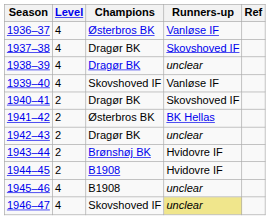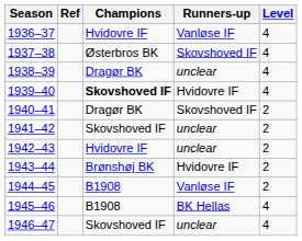 <table class="sortable wikitable plainrowheaders">
 <tr>
 <th>Season</th>
-<th><a href='#'>Level</a></th>
+<th>Ref</th>
 <th>Champions</th>
 <th>Runners-up</th>
-<th>Ref</th>
+<th><a href='#'>Level</a></th>
 </tr>
 <tr>
 <td><a href='#'>1936–37</a></td>
+<td></td>
+<td><a href='#'>Hvidovre IF</a></td>
+<td><a href='#'>Vanløse IF</a></td>
 <td>4</td>
-<td><a href='#'>Østerbros BK</a></td>
-<td><a href='#'>Vanløse IF</a></td>
-<td></td>
 </tr>
 <tr>
 <td><a href='#'>1937–38</a></td>
+<td></td>
+<td>Østerbros BK</td>
+<td><a href='#'>Skovshoved IF</a></td>
 <td>4</td>
-<td>Dragør BK</td>
-<td><a href='#'>Skovshoved IF</a></td>
-<td></td>
 </tr>
 <tr>
 <td><a href='#'>1938–39</a></td>
-<td>4</td>
+<td></td>
 <td><a href='#'>Dragør BK</a></td>
 <td><em>unclear</em></td>
-<td></td>
+<td>4</td>
 </tr>
 <tr>
 <td><a href='#'>1939–40</a></td>
+<td></td>
+<td><strong>Skovshoved IF</strong></td>
+<td>Hvidovre IF</td>
 <td>4</td>
-<td>Skovshoved IF</td>
-<td>Vanløse IF</td>
-<td></td>
 </tr>
 <tr>
 <td><a href='#'>1940–41</a></td>
-<td>2</td>
+<td></td>
 <td>Dragør BK</td>
 <td>Skovshoved IF</td>
-<td></td>
+<td>2</td>
 </tr>
 <tr>
 <td><a href='#'>1941–42</a></td>
+<td></td>
+<td>Skovshoved IF</td>
+<td><em>unclear</em></td>
 <td>2</td>
-<td>Østerbros BK</td>
-<td><a href='#'>BK Hellas</a></td>
-<td></td>
 </tr>
 <tr>
 <td><a href='#'>1942–43</a></td>
+<td></td>
+<td><a href='#'>Hvidovre IF</a></td>
+<td><em>unclear</em></td>
 <td>2</td>
-<td>Dragør BK</td>
-<td><em>unclear</em></td>
-<td></td>
 </tr>
 <tr>
 <td><a href='#'>1943–44</a></td>
-<td>2</td>
+<td></td>
 <td><a href='#'>Brønshøj BK</a></td>
 <td>Hvidovre IF</td>
-<td></td>
+<td>2</td>
 </tr>
 <tr>
 <td><a href='#'>1944–45</a></td>
+<td></td>
+<td><a href='#'>B1908</a></td>
+<td><a href='#'>Vanløse IF</a></td>
 <td>2</td>
-<td><a href='#'>B1908</a></td>
-<td>Hvidovre IF</td>
-<td></td>
 </tr>
 <tr>
 <td><a href='#'>1945–46</a></td>
+<td></td>
+<td>B1908</td>
+<td><a href='#'>BK Hellas</a></td>
 <td>4</td>
-<td>B1908</td>
-<td><em>unclear</em></td>
-<td></td>
 </tr>
 <tr>
 <td><a href='#'>1946–47</a></td>
+<td></td>
+<td>Skovshoved IF</td>
+<td><em>unclear</em></td>
 <td>4</td>
-<td>Skovshoved IF</td>
-<td style="background: khaki;"><em>unclear</em></td>
-<td></td>
 </tr>
 </table>
